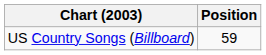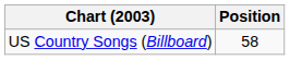 <table class="wikitable sortable">
 <tr>
 <th scope="col">Chart (2003)</th>
 <th scope="col">Position</th>
 </tr>
 <tr>
 <td>US <a href='#'>Country Songs</a> (<em><a href='#'>Billboard</a></em>)</td>
-<td align="center">59</td>
+<td align="center">58</td>
 </tr>
 </table>
